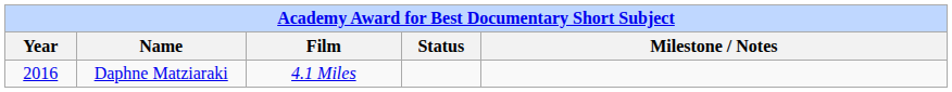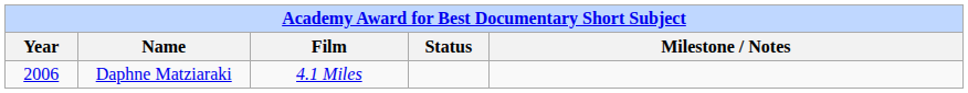 <table class="wikitable" style="text-align: center">
 <tr ---- bgcolor="#bfd7ff">
 <td colspan=5 align=center><strong><a href='#'>Academy Award for Best Documentary Short Subject</a></strong></td>
 </tr>
 <tr ---- bgcolor="#ebf5ff">
 <th width="75">Year</th>
 <th width="200">Name</th>
 <th width="200">Film</th>
 <th width="80">Status</th>
 <th width="650">Milestone / Notes</th>
 </tr>
 <tr>
-<td><a href='#'>2016</a></td>
+<td><a href='#'>2006</a></td>
 <td><a href='#'>Daphne Matziaraki</a></td>
 <td><em><a href='#'>4.1 Miles</a></em></td>
 <td></td>
 <td></td>
 </tr>
 </table>
